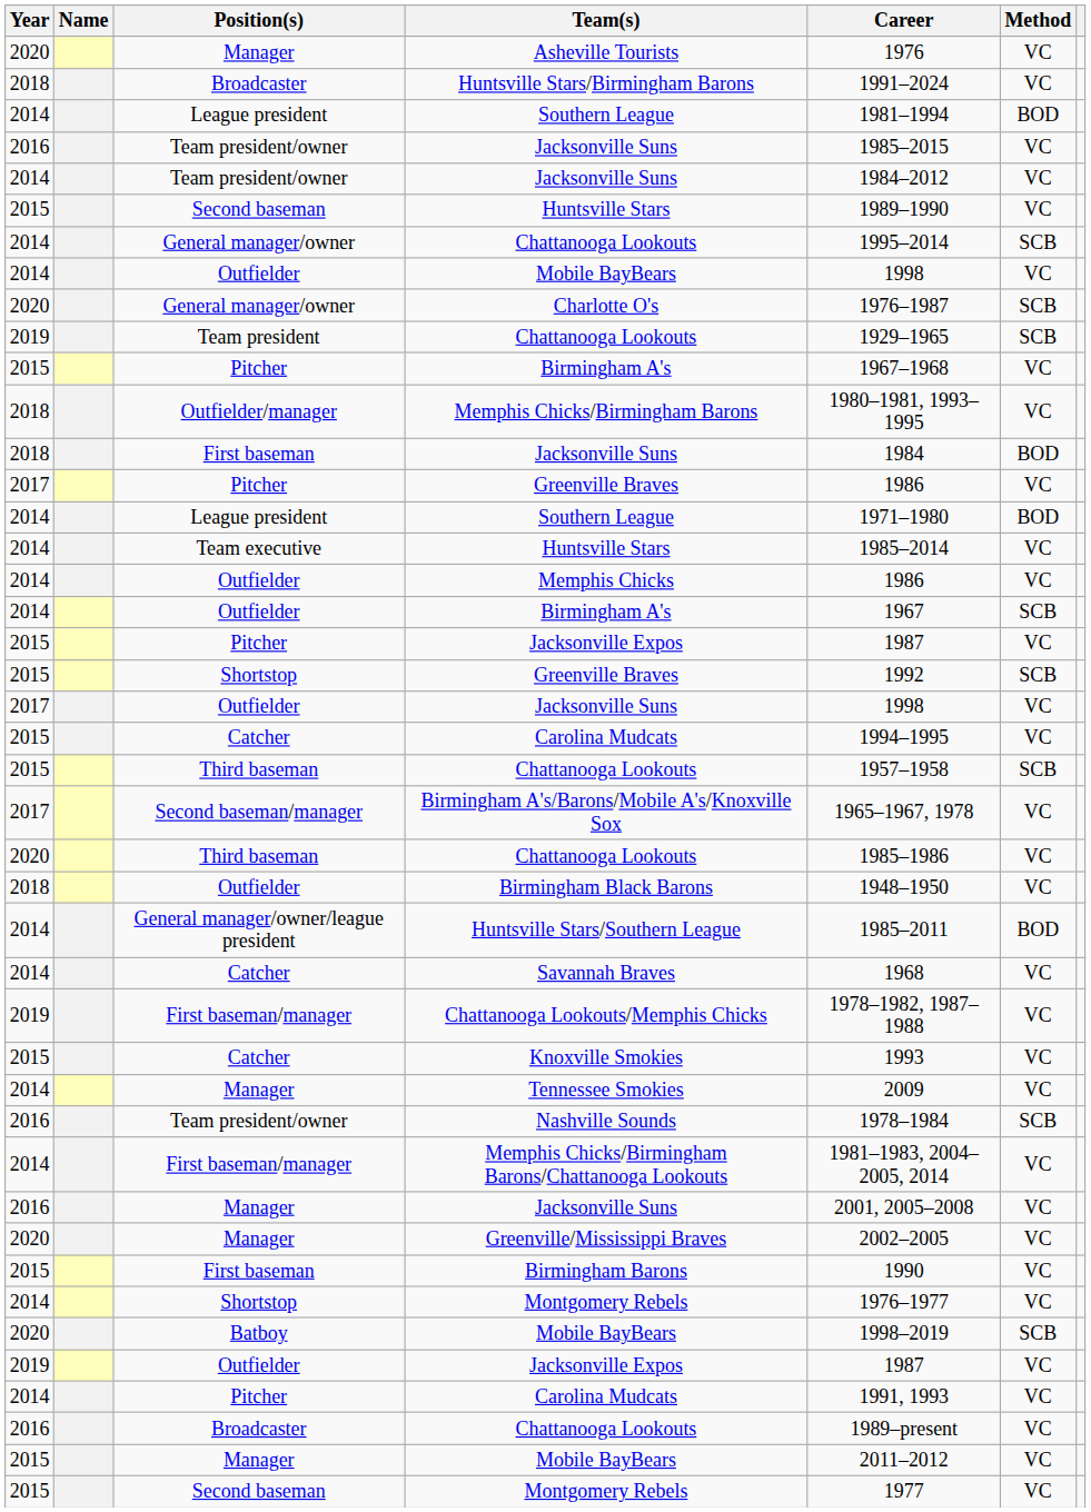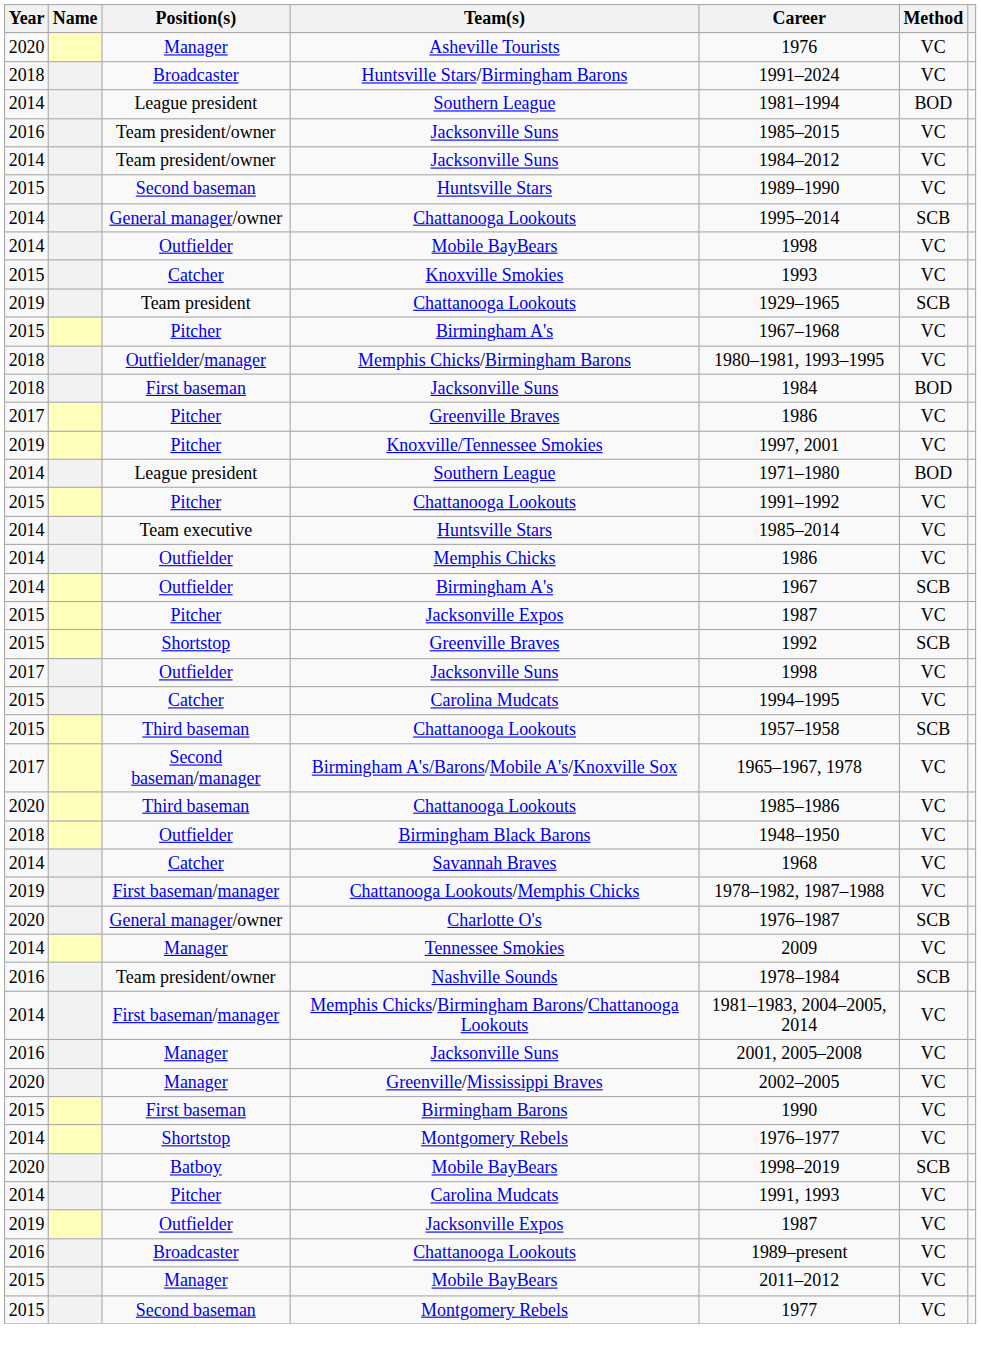 <table class="wikitable sortable plainrowheaders" style="text-align:center">
 <tr>
 <th scope="col">Year</th>
 <th scope="col">Name</th>
 <th scope="col">Position(s)</th>
 <th scope="col">Team(s)</th>
 <th scope="col">Career</th>
 <th scope="col">Method</th>
 <th scope="col" class="unsortable"></th>
 </tr>
 <tr>
 <td>2020</td>
 <th scope="row" style="background:#FFFFBB; text-align:center"></th>
 <td><a href='#'>Manager</a></td>
 <td><a href='#'>Asheville Tourists</a></td>
 <td>1976</td>
 <td>VC</td>
 <td></td>
 </tr>
 <tr>
 <td>2018</td>
 <th scope="row" style="text-align:center"></th>
 <td><a href='#'>Broadcaster</a></td>
 <td><a href='#'>Huntsville Stars</a>/<a href='#'>Birmingham Barons</a></td>
 <td>1991–2024</td>
 <td>VC</td>
 <td></td>
 </tr>
 <tr>
 <td>2014</td>
 <th scope="row" style="text-align:center"></th>
 <td>League president</td>
 <td><a href='#'>Southern League</a></td>
 <td>1981–1994</td>
 <td>BOD</td>
 <td></td>
 </tr>
 <tr>
 <td>2016</td>
 <th scope="row" style="text-align:center"></th>
 <td>Team president/owner</td>
 <td><a href='#'>Jacksonville Suns</a></td>
 <td>1985–2015</td>
 <td>VC</td>
 <td></td>
 </tr>
 <tr>
 <td>2014</td>
 <th scope="row" style="text-align:center"></th>
 <td>Team president/owner</td>
 <td><a href='#'>Jacksonville Suns</a></td>
 <td>1984–2012</td>
 <td>VC</td>
 <td></td>
 </tr>
 <tr>
 <td>2015</td>
 <th scope="row" style="text-align:center"></th>
 <td><a href='#'>Second baseman</a></td>
 <td><a href='#'>Huntsville Stars</a></td>
 <td>1989–1990</td>
 <td>VC</td>
 <td></td>
 </tr>
 <tr>
 <td>2014</td>
 <th scope="row" style="text-align:center"></th>
 <td><a href='#'>General manager</a>/owner</td>
 <td><a href='#'>Chattanooga Lookouts</a></td>
 <td>1995–2014</td>
 <td>SCB</td>
 <td></td>
 </tr>
 <tr>
 <td>2014</td>
 <th scope="row" style="text-align:center"></th>
 <td><a href='#'>Outfielder</a></td>
 <td><a href='#'>Mobile BayBears</a></td>
 <td>1998</td>
 <td>VC</td>
 <td></td>
 </tr>
 <tr>
-<td>2020</td>
+<td>2015</td>
 <th scope="row" style="text-align:center"></th>
-<td><a href='#'>General manager</a>/owner</td>
-<td><a href='#'>Charlotte O's</a></td>
-<td>1976–1987</td>
-<td>SCB</td>
+<td><a href='#'>Catcher</a></td>
+<td><a href='#'>Knoxville Smokies</a></td>
+<td>1993</td>
+<td>VC</td>
 <td></td>
 </tr>
 <tr>
 <td>2019</td>
 <th scope="row" style="text-align:center"></th>
 <td>Team president</td>
 <td><a href='#'>Chattanooga Lookouts</a></td>
 <td>1929–1965</td>
 <td>SCB</td>
 <td></td>
 </tr>
 <tr>
 <td>2015</td>
 <th scope="row" style="background:#FFFFBB; text-align:center"></th>
 <td><a href='#'>Pitcher</a></td>
 <td><a href='#'>Birmingham A's</a></td>
 <td>1967–1968</td>
 <td>VC</td>
 <td></td>
 </tr>
 <tr>
 <td>2018</td>
 <th scope="row" style="text-align:center"></th>
 <td><a href='#'>Outfielder</a>/<a href='#'>manager</a></td>
 <td><a href='#'>Memphis Chicks</a>/<a href='#'>Birmingham Barons</a></td>
 <td>1980–1981, 1993–1995</td>
 <td>VC</td>
 <td></td>
 </tr>
 <tr>
 <td>2018</td>
 <th scope="row" style="text-align:center"></th>
 <td><a href='#'>First baseman</a></td>
 <td><a href='#'>Jacksonville Suns</a></td>
 <td>1984</td>
 <td>BOD</td>
 <td></td>
 </tr>
 <tr>
 <td>2017</td>
 <th scope="row" style="background:#FFFFBB; text-align:center"></th>
 <td><a href='#'>Pitcher</a></td>
 <td><a href='#'>Greenville Braves</a></td>
 <td>1986</td>
 <td>VC</td>
 <td></td>
 </tr>
 <tr>
+<td>2019</td>
+<th scope="row" style="background:#FFFFBB; text-align:center"></th>
+<td><a href='#'>Pitcher</a></td>
+<td><a href='#'>Knoxville/Tennessee Smokies</a></td>
+<td>1997, 2001</td>
+<td>VC</td>
+<td></td>
+</tr>
+<tr>
 <td>2014</td>
 <th scope="row" style="text-align:center"></th>
 <td>League president</td>
 <td><a href='#'>Southern League</a></td>
 <td>1971–1980</td>
 <td>BOD</td>
+<td></td>
+</tr>
+<tr>
+<td>2015</td>
+<th scope="row" style="background:#FFFFBB; text-align:center"></th>
+<td><a href='#'>Pitcher</a></td>
+<td><a href='#'>Chattanooga Lookouts</a></td>
+<td>1991–1992</td>
+<td>VC</td>
 <td></td>
 </tr>
 <tr>
 <td>2014</td>
 <th scope="row" style="text-align:center"></th>
 <td>Team executive</td>
 <td><a href='#'>Huntsville Stars</a></td>
 <td>1985–2014</td>
 <td>VC</td>
 <td></td>
 </tr>
 <tr>
 <td>2014</td>
 <th scope="row" style="text-align:center"></th>
 <td><a href='#'>Outfielder</a></td>
 <td><a href='#'>Memphis Chicks</a></td>
 <td>1986</td>
 <td>VC</td>
 <td></td>
 </tr>
 <tr>
 <td>2014</td>
 <th scope="row" style="text-align:center; background:#FFFFBB"></th>
 <td><a href='#'>Outfielder</a></td>
 <td><a href='#'>Birmingham A's</a></td>
 <td>1967</td>
 <td>SCB</td>
 <td></td>
 </tr>
 <tr>
 <td>2015</td>
 <th scope="row" style="background:#FFFFBB; text-align:center"></th>
 <td><a href='#'>Pitcher</a></td>
 <td><a href='#'>Jacksonville Expos</a></td>
 <td>1987</td>
 <td>VC</td>
 <td></td>
 </tr>
 <tr>
 <td>2015</td>
 <th scope="row" style="background:#FFFFBB; text-align:center"></th>
 <td><a href='#'>Shortstop</a></td>
 <td><a href='#'>Greenville Braves</a></td>
 <td>1992</td>
 <td>SCB</td>
 <td></td>
 </tr>
 <tr>
 <td>2017</td>
 <th scope="row" style="text-align:center"></th>
 <td><a href='#'>Outfielder</a></td>
 <td><a href='#'>Jacksonville Suns</a></td>
 <td>1998</td>
 <td>VC</td>
 <td></td>
 </tr>
 <tr>
 <td>2015</td>
 <th scope="row" style="text-align:center"></th>
 <td><a href='#'>Catcher</a></td>
 <td><a href='#'>Carolina Mudcats</a></td>
 <td>1994–1995</td>
 <td>VC</td>
 <td></td>
 </tr>
 <tr>
 <td>2015</td>
 <th scope="row" style="background:#FFFFBB; text-align:center"></th>
 <td><a href='#'>Third baseman</a></td>
 <td><a href='#'>Chattanooga Lookouts</a></td>
 <td>1957–1958</td>
 <td>SCB</td>
 <td></td>
 </tr>
 <tr>
 <td>2017</td>
 <th scope="row" style="background:#FFFFBB; text-align:center"></th>
 <td><a href='#'>Second baseman</a>/<a href='#'>manager</a></td>
 <td><a href='#'>Birmingham A's/Barons</a>/<a href='#'>Mobile A's</a>/<a href='#'>Knoxville Sox</a></td>
 <td>1965–1967, 1978</td>
 <td>VC</td>
 <td></td>
 </tr>
 <tr>
 <td>2020</td>
 <th scope="row" style="background:#FFFFBB; text-align:center"></th>
 <td><a href='#'>Third baseman</a></td>
 <td><a href='#'>Chattanooga Lookouts</a></td>
 <td>1985–1986</td>
 <td>VC</td>
 <td></td>
 </tr>
 <tr>
 <td>2018</td>
 <th scope="row" style="background:#FFFFBB; text-align:center"></th>
 <td><a href='#'>Outfielder</a></td>
 <td><a href='#'>Birmingham Black Barons</a></td>
 <td>1948–1950</td>
 <td>VC</td>
 <td></td>
 </tr>
 <tr>
 <td>2014</td>
 <th scope="row" style="text-align:center"></th>
-<td><a href='#'>General manager</a>/owner/league president</td>
-<td><a href='#'>Huntsville Stars</a>/<a href='#'>Southern League</a></td>
-<td>1985–2011</td>
-<td>BOD</td>
-<td></td>
-</tr>
-<tr>
-<td>2014</td>
-<th scope="row" style="text-align:center"></th>
 <td><a href='#'>Catcher</a></td>
 <td><a href='#'>Savannah Braves</a></td>
 <td>1968</td>
 <td>VC</td>
 <td></td>
 </tr>
 <tr>
 <td>2019</td>
 <th scope="row" style="text-align:center"></th>
 <td><a href='#'>First baseman</a>/<a href='#'>manager</a></td>
 <td><a href='#'>Chattanooga Lookouts</a>/<a href='#'>Memphis Chicks</a></td>
 <td>1978–1982, 1987–1988</td>
 <td>VC</td>
 <td></td>
 </tr>
 <tr>
-<td>2015</td>
+<td>2020</td>
 <th scope="row" style="text-align:center"></th>
-<td><a href='#'>Catcher</a></td>
-<td><a href='#'>Knoxville Smokies</a></td>
-<td>1993</td>
-<td>VC</td>
+<td><a href='#'>General manager</a>/owner</td>
+<td><a href='#'>Charlotte O's</a></td>
+<td>1976–1987</td>
+<td>SCB</td>
 <td></td>
 </tr>
 <tr>
 <td>2014</td>
 <th scope="row" style="background:#FFFFBB; text-align:center"></th>
 <td><a href='#'>Manager</a></td>
 <td><a href='#'>Tennessee Smokies</a></td>
 <td>2009</td>
 <td>VC</td>
 <td></td>
 </tr>
 <tr>
 <td>2016</td>
 <th scope="row" style="text-align:center"></th>
 <td>Team president/owner</td>
 <td><a href='#'>Nashville Sounds</a></td>
 <td>1978–1984</td>
 <td>SCB</td>
 <td></td>
 </tr>
 <tr>
 <td>2014</td>
 <th scope="row" style="text-align:center"></th>
 <td><a href='#'>First baseman</a>/<a href='#'>manager</a></td>
 <td><a href='#'>Memphis Chicks</a>/<a href='#'>Birmingham Barons</a>/<a href='#'>Chattanooga Lookouts</a></td>
 <td>1981–1983, 2004–2005, 2014</td>
 <td>VC</td>
 <td></td>
 </tr>
 <tr>
 <td>2016</td>
 <th scope="row" style="text-align:center"></th>
 <td><a href='#'>Manager</a></td>
 <td><a href='#'>Jacksonville Suns</a></td>
 <td>2001, 2005–2008</td>
 <td>VC</td>
 <td></td>
 </tr>
 <tr>
 <td>2020</td>
 <th scope="row" style="text-align:center"></th>
 <td><a href='#'>Manager</a></td>
 <td><a href='#'>Greenville</a>/<a href='#'>Mississippi Braves</a></td>
 <td>2002–2005</td>
 <td>VC</td>
 <td></td>
 </tr>
 <tr>
 <td>2015</td>
 <th scope="row" style="background:#FFFFBB; text-align:center"></th>
 <td><a href='#'>First baseman</a></td>
 <td><a href='#'>Birmingham Barons</a></td>
 <td>1990</td>
 <td>VC</td>
 <td></td>
 </tr>
 <tr>
 <td>2014</td>
 <th scope="row" style="background:#FFFFBB; text-align:center"></th>
 <td><a href='#'>Shortstop</a></td>
 <td><a href='#'>Montgomery Rebels</a></td>
 <td>1976–1977</td>
 <td>VC</td>
 <td></td>
 </tr>
 <tr>
 <td>2020</td>
 <th scope="row" style="text-align:center"></th>
 <td><a href='#'>Batboy</a></td>
 <td><a href='#'>Mobile BayBears</a></td>
 <td>1998–2019</td>
 <td>SCB</td>
 <td></td>
 </tr>
 <tr>
+<td>2014</td>
+<th scope="row" style="text-align:center"></th>
+<td><a href='#'>Pitcher</a></td>
+<td><a href='#'>Carolina Mudcats</a></td>
+<td>1991, 1993</td>
+<td>VC</td>
+<td></td>
+</tr>
+<tr>
 <td>2019</td>
 <th scope="row" style="background:#FFFFBB; text-align:center"></th>
 <td><a href='#'>Outfielder</a></td>
 <td><a href='#'>Jacksonville Expos</a></td>
 <td>1987</td>
-<td>VC</td>
-<td></td>
-</tr>
-<tr>
-<td>2014</td>
-<th scope="row" style="text-align:center"></th>
-<td><a href='#'>Pitcher</a></td>
-<td><a href='#'>Carolina Mudcats</a></td>
-<td>1991, 1993</td>
 <td>VC</td>
 <td></td>
 </tr>
 <tr>
 <td>2016</td>
 <th scope="row" style="text-align:center"></th>
 <td><a href='#'>Broadcaster</a></td>
 <td><a href='#'>Chattanooga Lookouts</a></td>
 <td>1989–present</td>
 <td>VC</td>
 <td></td>
 </tr>
 <tr>
 <td>2015</td>
 <th scope="row" style="text-align:center"></th>
 <td><a href='#'>Manager</a></td>
 <td><a href='#'>Mobile BayBears</a></td>
 <td>2011–2012</td>
 <td>VC</td>
 <td></td>
 </tr>
 <tr>
 <td>2015</td>
 <th scope="row" style="text-align:center"></th>
 <td><a href='#'>Second baseman</a></td>
 <td><a href='#'>Montgomery Rebels</a></td>
 <td>1977</td>
 <td>VC</td>
 <td></td>
 </tr>
 </table>
